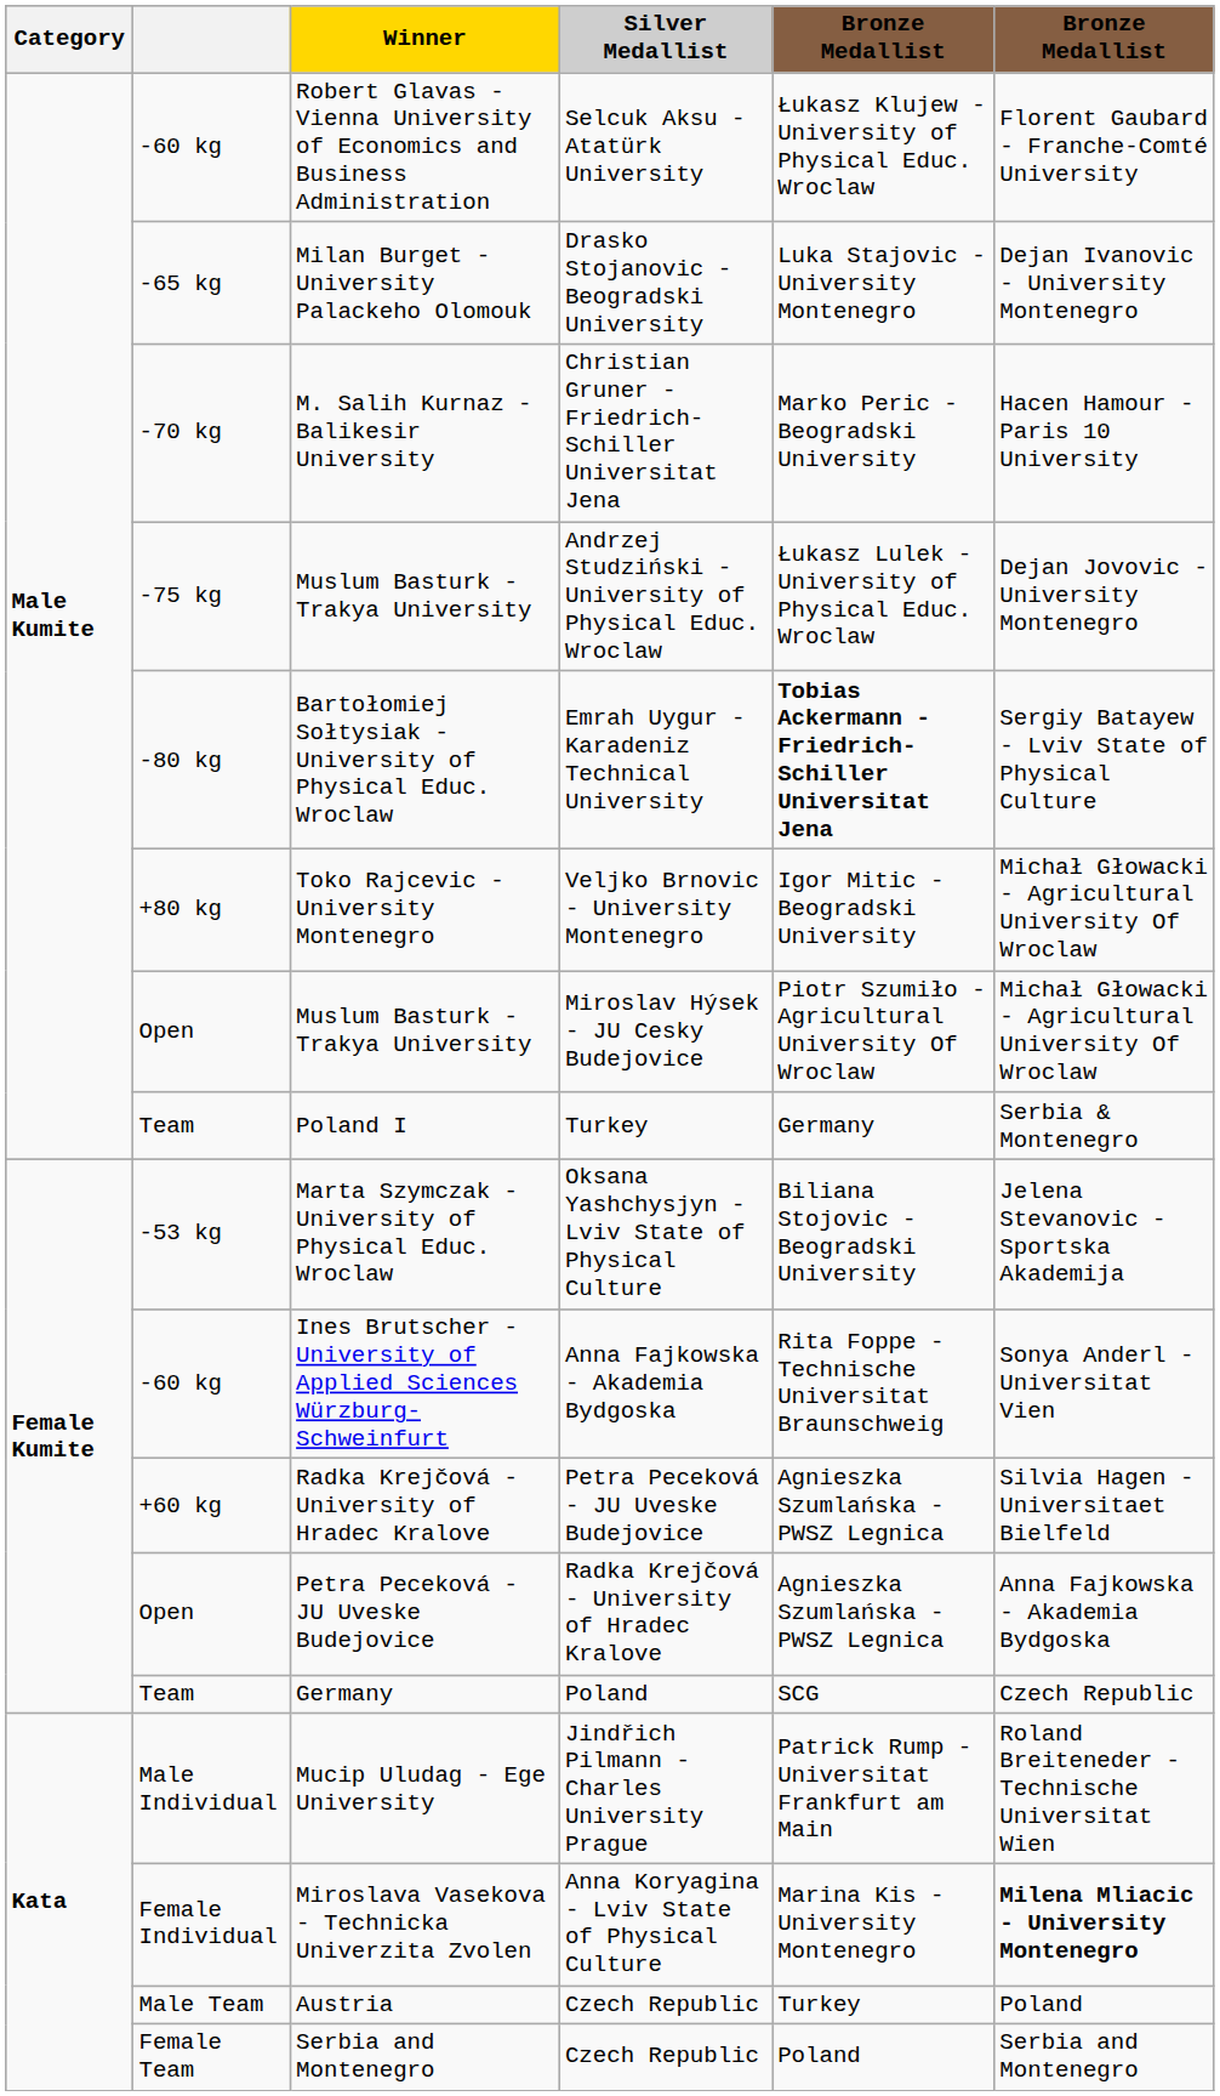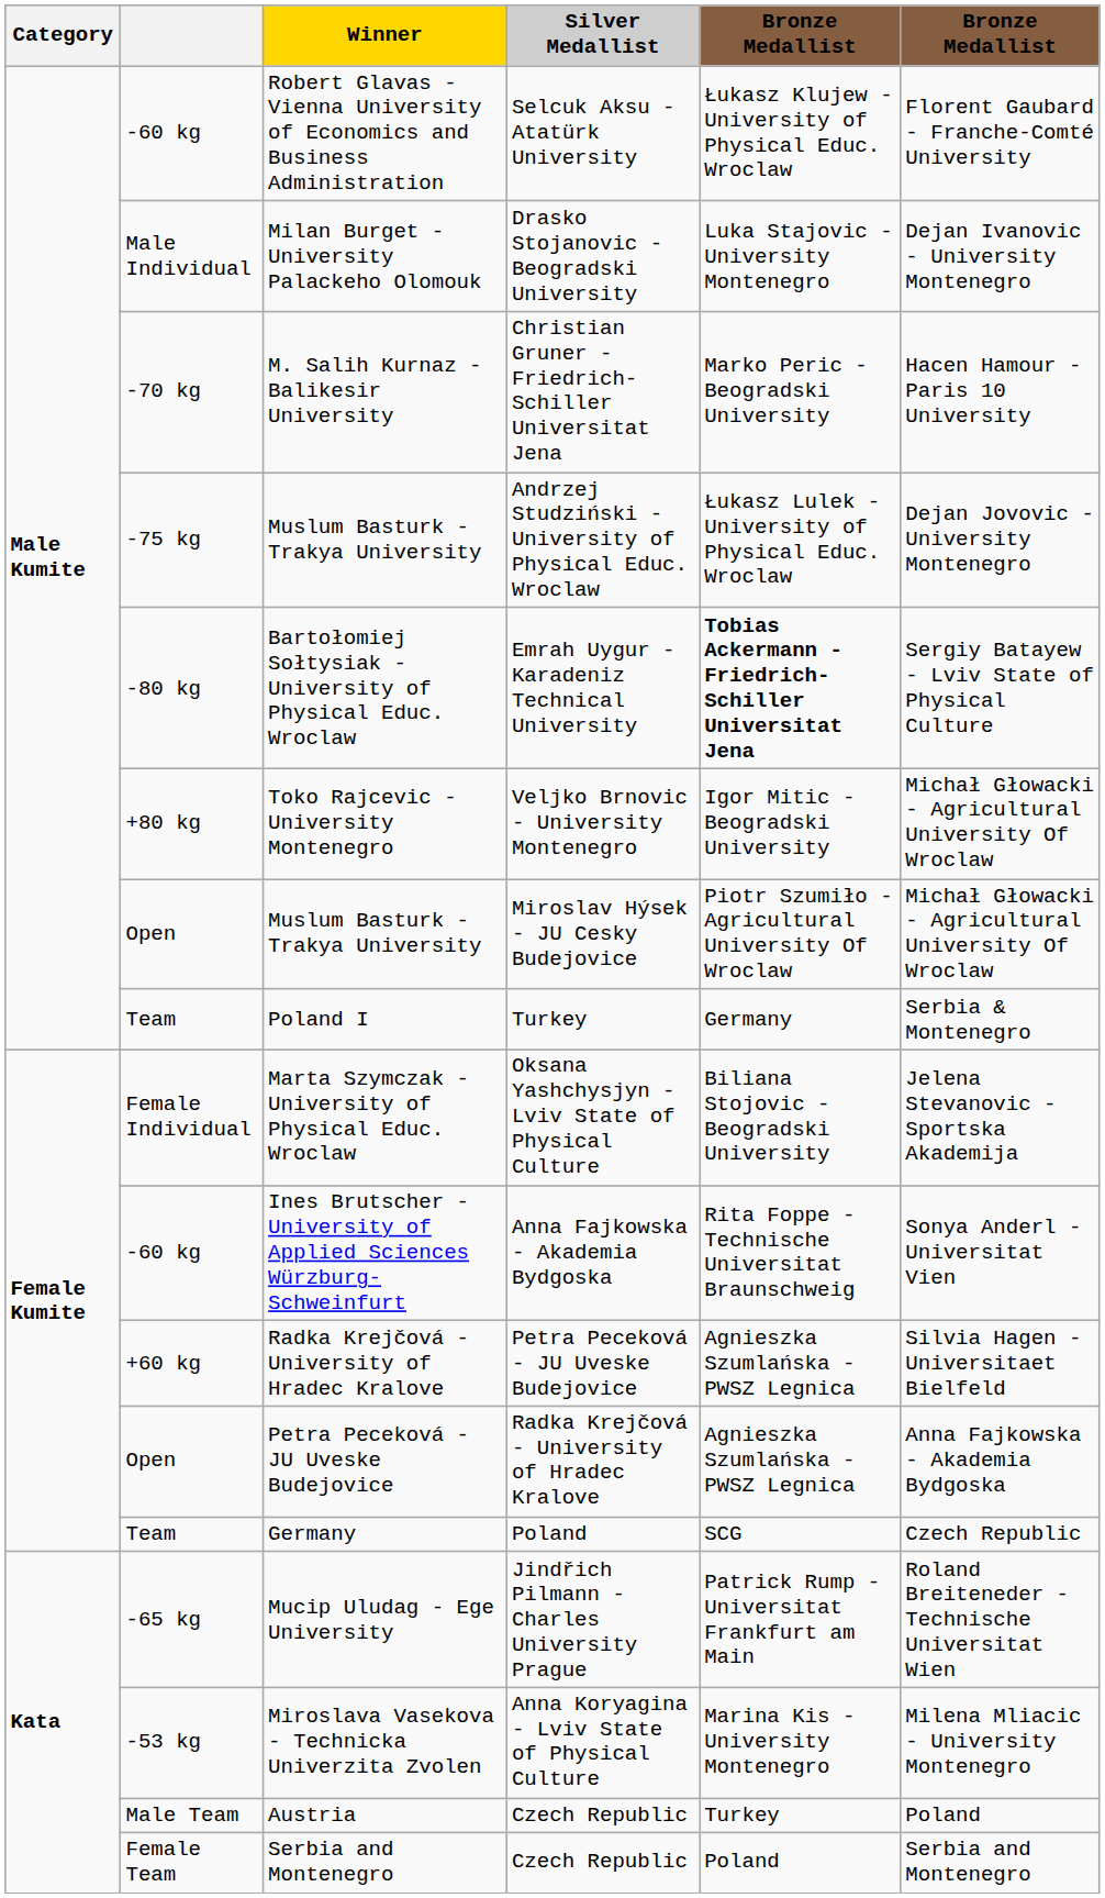 <table class=wikitable style="font-size:90%;">
 <tr>
 <th>Category</th>
 <th></th>
 <th style="background:#FFD700;">Winner</th>
 <th style="background:#CECECE;">Silver Medallist</th>
 <th style="background:#855E42;">Bronze Medallist</th>
 <th style="background:#855E42;">Bronze Medallist</th>
 </tr>
 <tr>
 <td rowspan=8><strong>Male Kumite</strong></td>
 <td>-60 kg</td>
 <td>Robert Glavas - Vienna University of Economics and Business Administration<br> </td>
 <td>Selcuk Aksu - Atatürk University <br> </td>
 <td>Łukasz Klujew - University of Physical Educ. Wroclaw <br> </td>
 <td>Florent Gaubard - Franche-Comté University <br> </td>
 </tr>
 <tr>
-<td>-65 kg</td>
+<td>Male Individual</td>
 <td>Milan Burget - University Palackeho Olomouk<br> </td>
 <td>Drasko Stojanovic - Beogradski University <br> </td>
 <td>Luka Stajovic - University Montenegro <br> </td>
 <td>Dejan Ivanovic - University Montenegro <br> </td>
 </tr>
 <tr>
 <td>-70 kg</td>
 <td>M. Salih Kurnaz - Balikesir University<br> </td>
 <td>Christian Gruner - Friedrich-Schiller Universitat Jena <br> </td>
 <td>Marko Peric - Beogradski University <br> </td>
 <td>Hacen Hamour - Paris 10 University <br> </td>
 </tr>
 <tr>
 <td>-75 kg</td>
 <td>Muslum Basturk - Trakya University<br> </td>
 <td>Andrzej Studziński - University of Physical Educ. Wroclaw <br> </td>
 <td>Łukasz Lulek - University of Physical Educ. Wroclaw <br> </td>
 <td>Dejan Jovovic - University Montenegro  <br> </td>
 </tr>
 <tr>
 <td>-80 kg</td>
 <td>Bartołomiej Sołtysiak - University of Physical Educ. Wroclaw<br> </td>
 <td>Emrah Uygur - Karadeniz Technical University <br> </td>
 <td><strong>Tobias Ackermann - Friedrich-Schiller Universitat Jena <br> </strong></td>
 <td>Sergiy Batayew - Lviv State of Physical Culture<br> </td>
 </tr>
 <tr>
 <td>+80 kg</td>
 <td>Toko Rajcevic - University Montenegro<br> </td>
 <td>Veljko Brnovic - University Montenegro  <br> </td>
 <td>Igor Mitic - Beogradski University <br> </td>
 <td>Michał Głowacki - Agricultural University Of Wroclaw <br> </td>
 </tr>
 <tr>
 <td>Open</td>
 <td>Muslum Basturk - Trakya University<br> </td>
 <td>Miroslav Hýsek - JU Cesky Budejovice <br> </td>
 <td>Piotr Szumiło - Agricultural University Of Wroclaw <br> </td>
 <td>Michał Głowacki - Agricultural University Of Wroclaw <br> </td>
 </tr>
 <tr>
 <td>Team</td>
 <td>Poland I<br> </td>
 <td>Turkey <br> </td>
 <td>Germany <br> </td>
 <td>Serbia & Montenegro <br> </td>
 </tr>
 <tr>
 <td rowspan=5><strong>Female Kumite</strong></td>
-<td>-53 kg</td>
+<td>Female Individual</td>
 <td>Marta Szymczak - University of Physical Educ. Wroclaw<br> </td>
 <td>Oksana Yashchysjyn - Lviv State of Physical Culture<br> </td>
 <td>Biliana Stojovic - Beogradski University <br> </td>
 <td>Jelena Stevanovic - Sportska Akademija<br> </td>
 </tr>
 <tr>
 <td>-60 kg</td>
 <td>Ines Brutscher - <a href='#'>University of Applied Sciences Würzburg-Schweinfurt</a><br> </td>
 <td>Anna Fajkowska - Akademia Bydgoska <br> </td>
 <td>Rita Foppe - Technische Universitat Braunschweig <br> </td>
 <td>Sonya Anderl - Universitat Vien <br> </td>
 </tr>
 <tr>
 <td>+60 kg</td>
 <td>Radka Krejčová - University of Hradec Kralove<br> </td>
 <td>Petra Peceková - JU Uveske Budejovice<br> </td>
 <td>Agnieszka Szumlańska - PWSZ Legnica <br> </td>
 <td>Silvia Hagen - Universitaet Bielfeld <br> </td>
 </tr>
 <tr>
 <td>Open</td>
 <td>Petra Peceková - JU Uveske Budejovice<br> </td>
 <td>Radka Krejčová - University of Hradec Kralove<br> </td>
 <td>Agnieszka Szumlańska - PWSZ Legnica <br> </td>
 <td>Anna Fajkowska - Akademia Bydgoska <br> </td>
 </tr>
 <tr>
 <td>Team</td>
 <td>Germany<br> </td>
 <td>Poland <br> </td>
 <td>SCG <br> </td>
 <td>Czech Republic <br> </td>
 </tr>
 <tr>
 <td rowspan=4><strong>Kata</strong></td>
-<td>Male Individual</td>
+<td>-65 kg</td>
 <td>Mucip Uludag - Ege University<br> </td>
 <td>Jindřich Pilmann - Charles University Prague  <br> </td>
 <td>Patrick Rump - Universitat Frankfurt am Main <br> </td>
 <td>Roland Breiteneder - Technische Universitat Wien  <br> </td>
 </tr>
 <tr>
-<td>Female Individual</td>
+<td>-53 kg</td>
 <td>Miroslava Vasekova - Technicka Univerzita Zvolen<br> </td>
 <td>Anna Koryagina - Lviv State of Physical Culture <br> </td>
 <td>Marina Kis - University Montenegro <br> </td>
-<td><strong>Milena Mliacic - University Montenegro <br> </strong></td>
+<td>Milena Mliacic - University Montenegro <br> </td>
 </tr>
 <tr>
 <td>Male Team</td>
 <td>Austria<br> </td>
 <td>Czech Republic<br> </td>
 <td>Turkey <br> </td>
 <td>Poland <br> </td>
 </tr>
 <tr>
 <td>Female Team</td>
 <td>Serbia and Montenegro<br> </td>
 <td>Czech Republic <br> </td>
 <td>Poland <br> </td>
 <td>Serbia and Montenegro <br> </td>
 </tr>
 </table>
